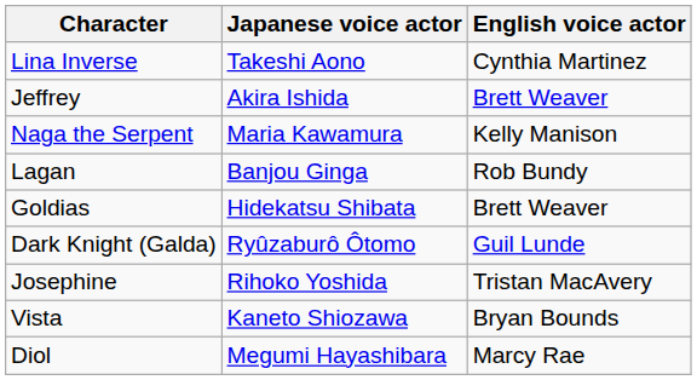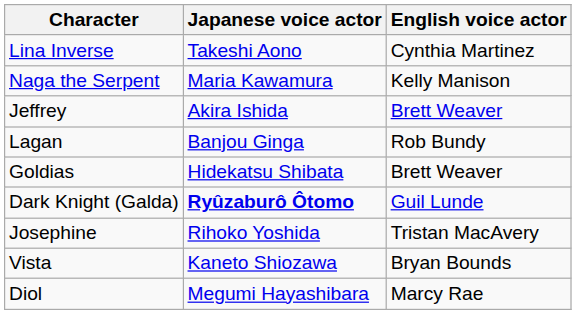 <table class="wikitable">
 <tr>
 <th>Character</th>
 <th>Japanese voice actor</th>
 <th>English voice actor</th>
 </tr>
 <tr>
 <td><a href='#'>Lina Inverse</a></td>
 <td><a href='#'>Takeshi Aono</a></td>
 <td>Cynthia Martinez</td>
 </tr>
 <tr>
+<td><a href='#'>Naga the Serpent</a></td>
+<td><a href='#'>Maria Kawamura</a></td>
+<td>Kelly Manison</td>
+</tr>
+<tr>
 <td>Jeffrey</td>
 <td><a href='#'>Akira Ishida</a></td>
 <td><a href='#'>Brett Weaver</a></td>
-</tr>
-<tr>
-<td><a href='#'>Naga the Serpent</a></td>
-<td><a href='#'>Maria Kawamura</a></td>
-<td>Kelly Manison</td>
 </tr>
 <tr>
 <td>Lagan</td>
 <td><a href='#'>Banjou Ginga</a></td>
 <td>Rob Bundy</td>
 </tr>
 <tr>
 <td>Goldias</td>
 <td><a href='#'>Hidekatsu Shibata</a></td>
 <td>Brett Weaver</td>
 </tr>
 <tr>
 <td>Dark Knight (Galda)</td>
-<td><a href='#'>Ryûzaburô Ôtomo</a></td>
+<td><strong><a href='#'>Ryûzaburô Ôtomo</a></strong></td>
 <td><a href='#'>Guil Lunde</a></td>
 </tr>
 <tr>
 <td>Josephine</td>
 <td><a href='#'>Rihoko Yoshida</a></td>
 <td>Tristan MacAvery</td>
 </tr>
 <tr>
 <td>Vista</td>
 <td><a href='#'>Kaneto Shiozawa</a></td>
 <td>Bryan Bounds</td>
 </tr>
 <tr>
 <td>Diol</td>
 <td><a href='#'>Megumi Hayashibara</a></td>
 <td>Marcy Rae</td>
 </tr>
 </table>
